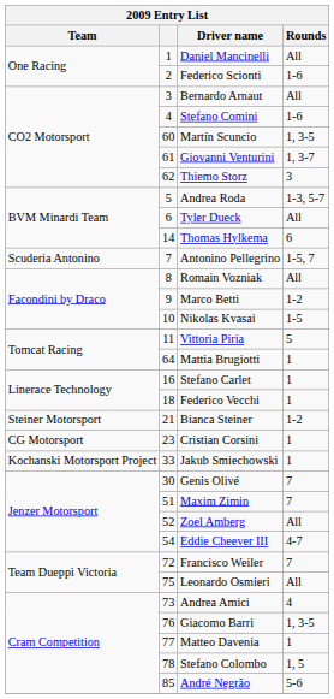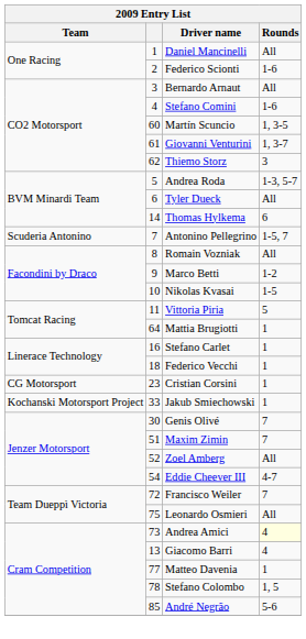 <table class="wikitable" style="font-size:85%">
 <tr>
 <th colspan=4>2009 Entry List</th>
 </tr>
 <tr>
 <th>Team</th>
 <th></th>
 <th>Driver name</th>
 <th>Rounds</th>
 </tr>
 <tr>
 <td rowspan=2 nowrap> One Racing</td>
 <td align=center>1</td>
 <td nowrap> <a href='#'>Daniel Mancinelli</a></td>
 <td>All</td>
 </tr>
 <tr>
 <td align=center>2</td>
 <td nowrap> Federico Scionti</td>
 <td>1-6</td>
 </tr>
 <tr>
 <td rowspan=5 nowrap> CO2 Motorsport</td>
 <td align=center>3</td>
 <td nowrap> Bernardo Arnaut</td>
 <td>All</td>
 </tr>
 <tr>
 <td align=center>4</td>
 <td nowrap> <a href='#'>Stefano Comini</a></td>
 <td>1-6</td>
 </tr>
 <tr>
 <td align=center>60</td>
 <td nowrap> Martín Scuncio</td>
 <td>1, 3-5</td>
 </tr>
 <tr>
 <td align=center>61</td>
 <td nowrap> <a href='#'>Giovanni Venturini</a></td>
 <td>1, 3-7</td>
 </tr>
 <tr>
 <td align=center>62</td>
 <td nowrap> <a href='#'>Thiemo Storz</a></td>
 <td>3</td>
 </tr>
 <tr>
 <td rowspan=3 nowrap> BVM Minardi Team</td>
 <td align=center>5</td>
 <td nowrap> Andrea Roda</td>
 <td>1-3, 5-7</td>
 </tr>
 <tr>
 <td align=center>6</td>
 <td nowrap> <a href='#'>Tyler Dueck</a></td>
 <td>All</td>
 </tr>
 <tr>
 <td align=center>14</td>
 <td nowrap> <a href='#'>Thomas Hylkema</a></td>
 <td>6</td>
 </tr>
 <tr>
 <td nowrap> Scuderia Antonino</td>
 <td align=center>7</td>
 <td nowrap> Antonino Pellegrino</td>
 <td>1-5, 7</td>
 </tr>
 <tr>
 <td rowspan=3 nowrap> <a href='#'>Facondini by Draco</a></td>
 <td align=center>8</td>
 <td nowrap> Romain Vozniak</td>
 <td>All</td>
 </tr>
 <tr>
 <td align=center>9</td>
 <td nowrap> Marco Betti</td>
 <td>1-2</td>
 </tr>
 <tr>
 <td align=center>10</td>
 <td nowrap> Nikolas Kvasai</td>
 <td>1-5</td>
 </tr>
 <tr>
 <td rowspan=2 nowrap> Tomcat Racing</td>
 <td align=center>11</td>
 <td nowrap> <a href='#'>Vittoria Piria</a></td>
 <td>5</td>
 </tr>
 <tr>
 <td align=center>64</td>
 <td nowrap> Mattia Brugiotti</td>
 <td>1</td>
 </tr>
 <tr>
 <td rowspan=2 nowrap> Linerace Technology</td>
 <td align=center>16</td>
 <td nowrap> Stefano Carlet</td>
 <td>1</td>
 </tr>
 <tr>
 <td align=center>18</td>
 <td nowrap> Federico Vecchi</td>
 <td>1</td>
 </tr>
 <tr>
-<td nowrap> Steiner Motorsport</td>
-<td align=center>21</td>
-<td nowrap> Bianca Steiner</td>
-<td>1-2</td>
-</tr>
-<tr>
 <td nowrap> CG Motorsport</td>
 <td align=center>23</td>
 <td nowrap> Cristian Corsini</td>
 <td>1</td>
 </tr>
 <tr>
 <td nowrap> Kochanski Motorsport Project</td>
 <td align=center>33</td>
 <td nowrap> Jakub Smiechowski</td>
 <td>1</td>
 </tr>
 <tr>
 <td rowspan=4 nowrap> <a href='#'>Jenzer Motorsport</a></td>
 <td align=center>30</td>
 <td nowrap> Genis Olivé</td>
 <td>7</td>
 </tr>
 <tr>
 <td align=center>51</td>
 <td nowrap> <a href='#'>Maxim Zimin</a></td>
 <td>7</td>
 </tr>
 <tr>
 <td align=center>52</td>
 <td nowrap> <a href='#'>Zoel Amberg</a></td>
 <td>All</td>
 </tr>
 <tr>
 <td align=center>54</td>
 <td nowrap> <a href='#'>Eddie Cheever III</a></td>
 <td>4-7</td>
 </tr>
 <tr>
 <td rowspan=2 nowrap> Team Dueppì Victoria</td>
 <td align=center>72</td>
 <td nowrap> Francisco Weiler</td>
 <td>7</td>
 </tr>
 <tr>
 <td align=center>75</td>
 <td nowrap> Leonardo Osmieri</td>
 <td>All</td>
 </tr>
 <tr>
 <td rowspan=5 nowrap> <a href='#'>Cram Competition</a></td>
 <td align=center>73</td>
 <td nowrap> Andrea Amici</td>
-<td>4</td>
+<td style="background: lightyellow;">4</td>
 </tr>
 <tr>
-<td align=center>76</td>
+<td align=center>13</td>
 <td nowrap> Giacomo Barri</td>
-<td>1, 3-5</td>
+<td>4</td>
 </tr>
 <tr>
 <td align=center>77</td>
 <td nowrap> Matteo Davenia</td>
 <td>1</td>
 </tr>
 <tr>
 <td align=center>78</td>
 <td nowrap> Stefano Colombo</td>
 <td>1, 5</td>
 </tr>
 <tr>
 <td align=center>85</td>
 <td nowrap> <a href='#'>André Negrão</a></td>
 <td>5-6</td>
 </tr>
 <tr>
 </tr>
 </table>
